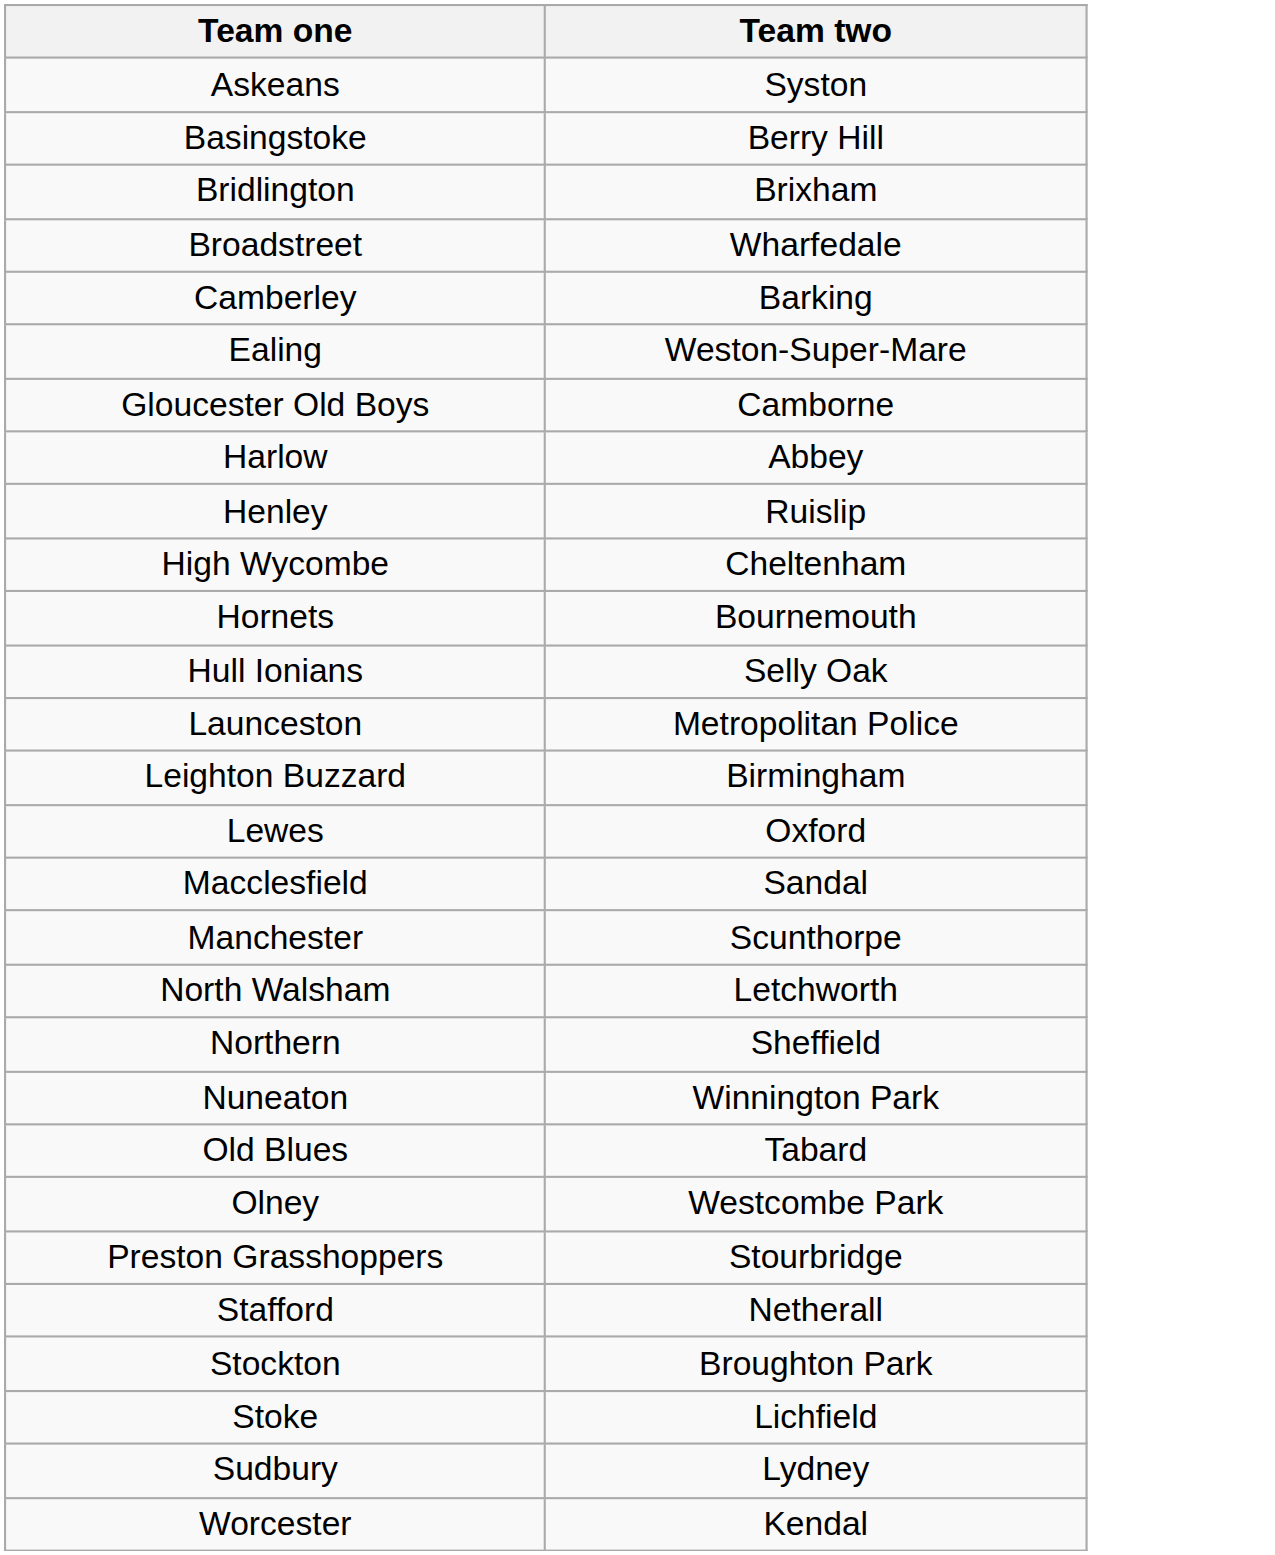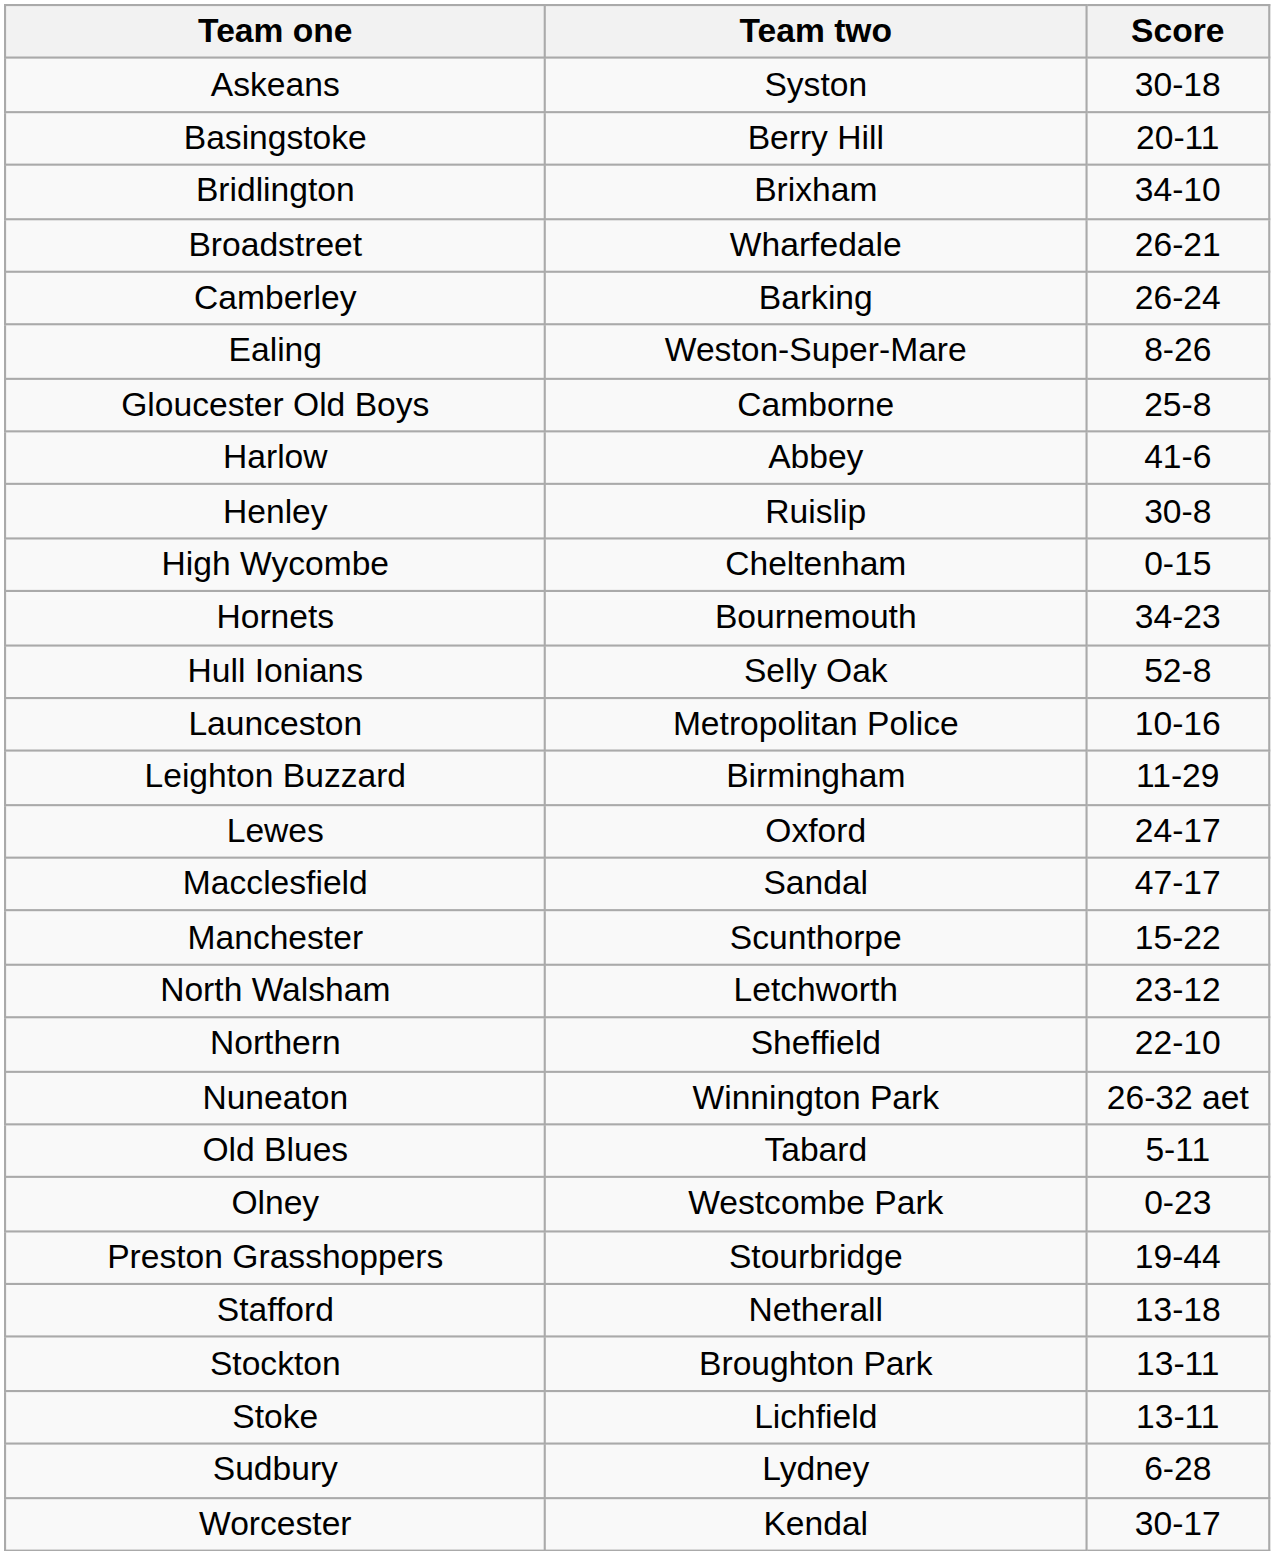 <table class="wikitable" style="text-align: center">
 <tr>
 <th width=250>Team one</th>
 <th width=250>Team two</th>
+<th width=80>Score</th>
 </tr>
 <tr>
 <td>Askeans</td>
 <td>Syston</td>
+<td>30-18</td>
 </tr>
 <tr>
 <td>Basingstoke</td>
 <td>Berry Hill</td>
+<td>20-11</td>
 </tr>
 <tr>
 <td>Bridlington</td>
 <td>Brixham</td>
+<td>34-10</td>
 </tr>
 <tr>
 <td>Broadstreet</td>
 <td>Wharfedale</td>
+<td>26-21</td>
 </tr>
 <tr>
 <td>Camberley</td>
 <td>Barking</td>
+<td>26-24</td>
 </tr>
 <tr>
 <td>Ealing</td>
 <td>Weston-Super-Mare</td>
+<td>8-26</td>
 </tr>
 <tr>
 <td>Gloucester Old Boys</td>
 <td>Camborne</td>
+<td>25-8</td>
 </tr>
 <tr>
 <td>Harlow</td>
 <td>Abbey</td>
+<td>41-6</td>
 </tr>
 <tr>
 <td>Henley</td>
 <td>Ruislip</td>
+<td>30-8</td>
 </tr>
 <tr>
 <td>High Wycombe</td>
 <td>Cheltenham</td>
+<td>0-15</td>
 </tr>
 <tr>
 <td>Hornets</td>
 <td>Bournemouth</td>
+<td>34-23</td>
 </tr>
 <tr>
 <td>Hull Ionians</td>
 <td>Selly Oak</td>
+<td>52-8</td>
 </tr>
 <tr>
 <td>Launceston</td>
 <td>Metropolitan Police</td>
+<td>10-16</td>
 </tr>
 <tr>
 <td>Leighton Buzzard</td>
 <td>Birmingham</td>
+<td>11-29</td>
 </tr>
 <tr>
 <td>Lewes</td>
 <td>Oxford</td>
+<td>24-17</td>
 </tr>
 <tr>
 <td>Macclesfield</td>
 <td>Sandal</td>
+<td>47-17</td>
 </tr>
 <tr>
 <td>Manchester</td>
 <td>Scunthorpe</td>
+<td>15-22</td>
 </tr>
 <tr>
 <td>North Walsham</td>
 <td>Letchworth</td>
+<td>23-12</td>
 </tr>
 <tr>
 <td>Northern</td>
 <td>Sheffield</td>
+<td>22-10</td>
 </tr>
 <tr>
 <td>Nuneaton</td>
 <td>Winnington Park</td>
+<td>26-32 aet</td>
 </tr>
 <tr>
 <td>Old Blues</td>
 <td>Tabard</td>
+<td>5-11</td>
 </tr>
 <tr>
 <td>Olney</td>
 <td>Westcombe Park</td>
+<td>0-23</td>
 </tr>
 <tr>
 <td>Preston Grasshoppers</td>
 <td>Stourbridge</td>
+<td>19-44</td>
 </tr>
 <tr>
 <td>Stafford</td>
 <td>Netherall</td>
+<td>13-18</td>
 </tr>
 <tr>
 <td>Stockton</td>
 <td>Broughton Park</td>
+<td>13-11</td>
 </tr>
 <tr>
 <td>Stoke</td>
 <td>Lichfield</td>
+<td>13-11</td>
 </tr>
 <tr>
 <td>Sudbury</td>
 <td>Lydney</td>
+<td>6-28</td>
 </tr>
 <tr>
 <td>Worcester</td>
 <td>Kendal</td>
+<td>30-17</td>
 </tr>
 </table>
